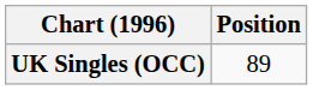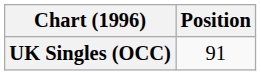 <table class="wikitable plainrowheaders" style="text-align:center">
 <tr>
 <th>Chart (1996)</th>
 <th>Position</th>
 </tr>
 <tr>
 <th scope="row">UK Singles (OCC)</th>
-<td>89</td>
+<td>91</td>
 </tr>
 </table>
